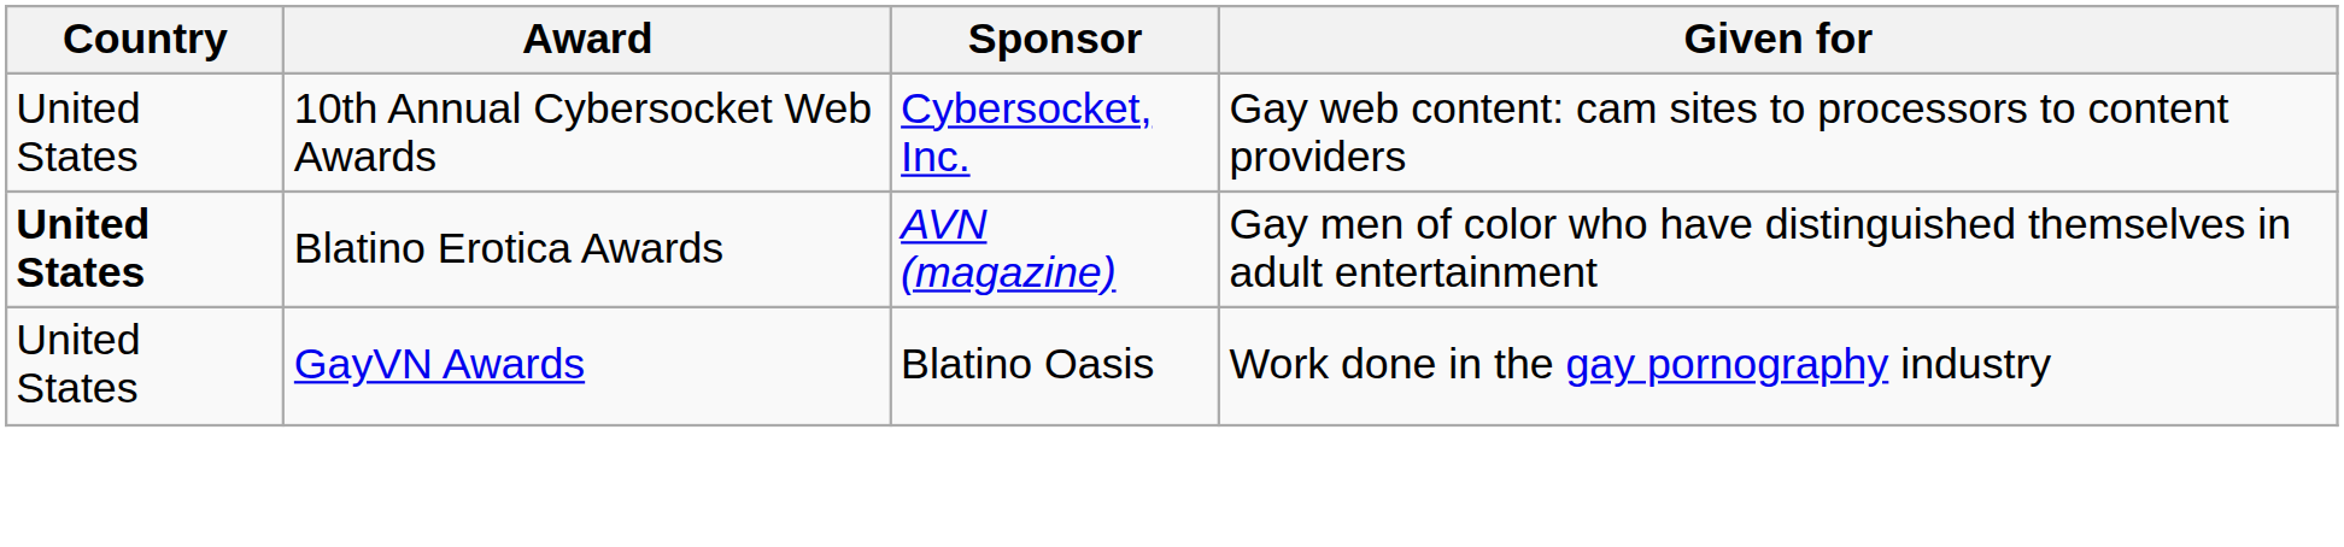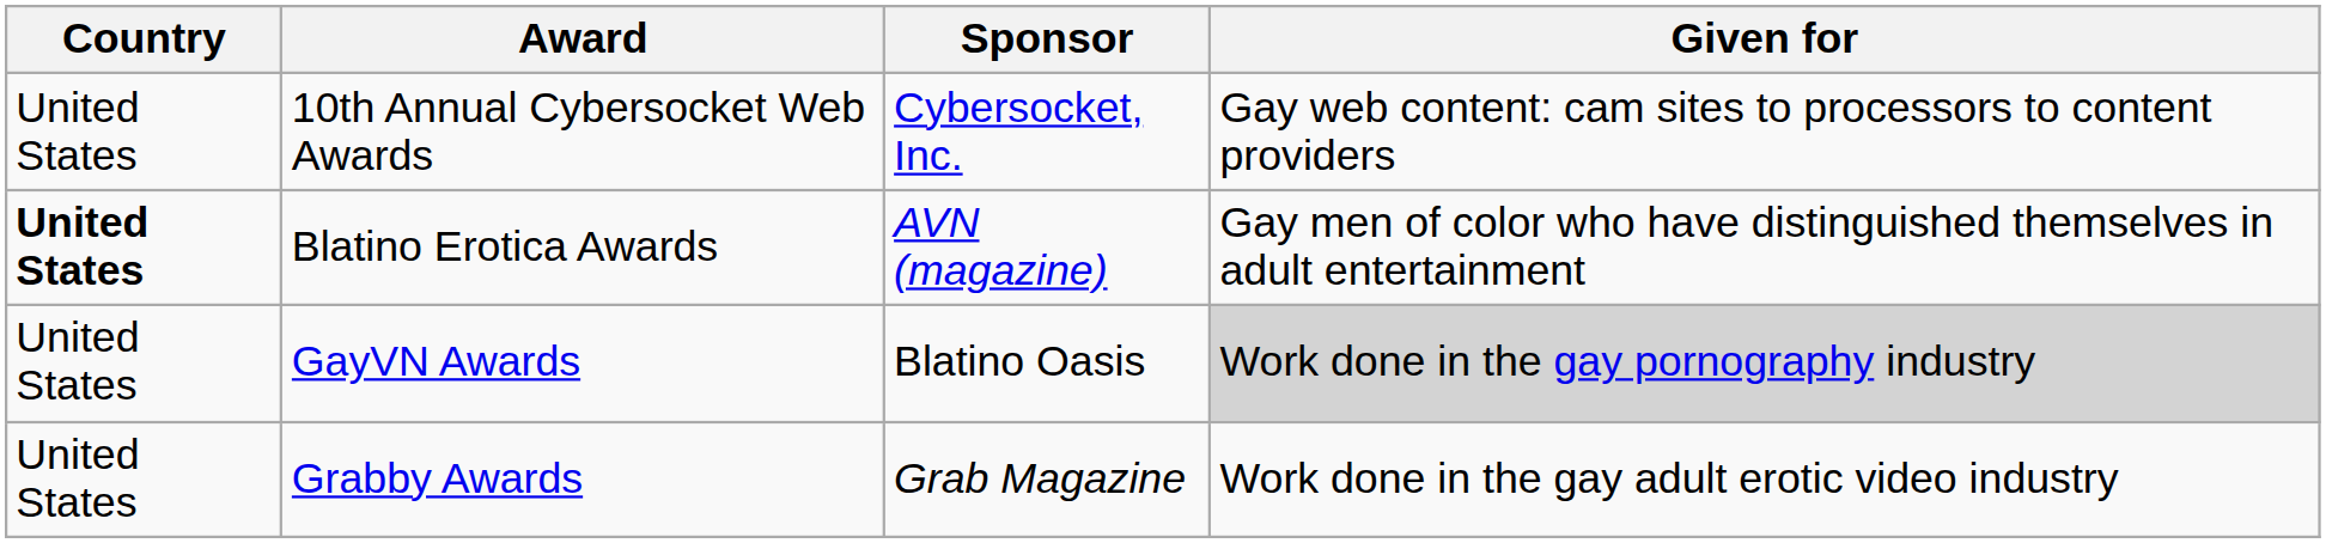 <table class="wikitable sortable">
 <tr>
 <th style="width:6em;">Country</th>
 <th>Award</th>
 <th>Sponsor</th>
 <th>Given for</th>
 </tr>
 <tr>
 <td>United States</td>
 <td>10th Annual Cybersocket Web Awards</td>
 <td><a href='#'>Cybersocket, Inc.</a></td>
 <td>Gay web content: cam sites to processors to content providers</td>
 </tr>
 <tr>
 <td><strong>United States</strong></td>
 <td>Blatino Erotica Awards</td>
 <td><em><a href='#'>AVN (magazine)</a></em></td>
 <td>Gay men of color who have distinguished themselves in adult entertainment</td>
 </tr>
 <tr>
 <td>United States</td>
 <td><a href='#'>GayVN Awards</a></td>
 <td>Blatino Oasis</td>
-<td>Work done in the <a href='#'>gay pornography</a> industry</td>
+<td style="background: lightgrey;">Work done in the <a href='#'>gay pornography</a> industry</td>
+</tr>
+<tr>
+<td>United States</td>
+<td><a href='#'>Grabby Awards</a></td>
+<td><em>Grab Magazine</em></td>
+<td>Work done in the gay adult erotic video industry</td>
 </tr>
 </table>
